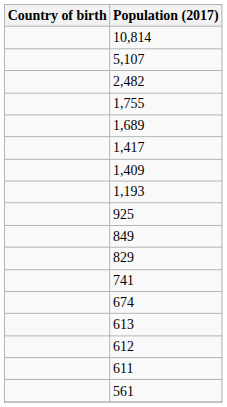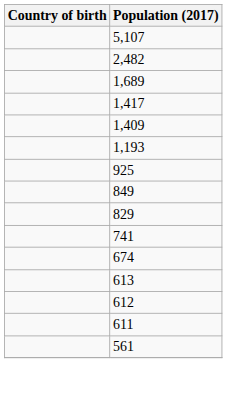 <table class="wikitable sortable">
 <tr>
 <th>Country of birth</th>
 <th>Population (2017)</th>
-</tr>
-<tr>
-<td></td>
-<td>10,814</td>
 </tr>
 <tr>
 <td></td>
 <td>5,107</td>
 </tr>
 <tr>
 <td></td>
 <td>2,482</td>
-</tr>
-<tr>
-<td></td>
-<td>1,755</td>
 </tr>
 <tr>
 <td></td>
 <td>1,689</td>
 </tr>
 <tr>
 <td></td>
 <td>1,417</td>
 </tr>
 <tr>
 <td></td>
 <td>1,409</td>
 </tr>
 <tr>
 <td></td>
 <td>1,193</td>
 </tr>
 <tr>
 <td></td>
 <td>925</td>
 </tr>
 <tr>
 <td></td>
 <td>849</td>
 </tr>
 <tr>
 <td></td>
 <td>829</td>
 </tr>
 <tr>
 <td></td>
 <td>741</td>
 </tr>
 <tr>
 <td></td>
 <td>674</td>
 </tr>
 <tr>
 <td></td>
 <td>613</td>
 </tr>
 <tr>
 <td></td>
 <td>612</td>
 </tr>
 <tr>
 <td></td>
 <td>611</td>
 </tr>
 <tr>
 <td></td>
 <td>561</td>
 </tr>
 <tr>
 </tr>
 </table>
